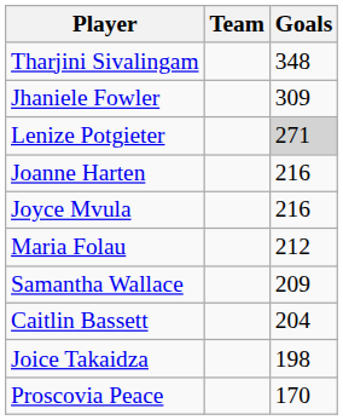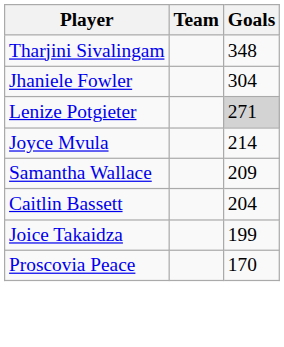 <table class="wikitable sortable">
 <tr>
 <th>Player</th>
 <th>Team</th>
 <th>Goals</th>
 </tr>
 <tr>
 <td><a href='#'>Tharjini Sivalingam</a></td>
 <td></td>
 <td>348</td>
 </tr>
 <tr>
 <td><a href='#'>Jhaniele Fowler</a></td>
 <td></td>
-<td>309</td>
+<td>304</td>
 </tr>
 <tr>
 <td><a href='#'>Lenize Potgieter</a></td>
 <td></td>
 <td style="background: lightgrey;">271</td>
 </tr>
 <tr>
-<td><a href='#'>Joanne Harten</a></td>
-<td></td>
-<td>216</td>
-</tr>
-<tr>
 <td><a href='#'>Joyce Mvula</a></td>
 <td></td>
-<td>216</td>
-</tr>
-<tr>
-<td><a href='#'>Maria Folau</a></td>
-<td></td>
-<td>212</td>
+<td>214</td>
 </tr>
 <tr>
 <td><a href='#'>Samantha Wallace</a></td>
 <td></td>
 <td>209</td>
 </tr>
 <tr>
 <td><a href='#'>Caitlin Bassett</a></td>
 <td></td>
 <td>204</td>
 </tr>
 <tr>
 <td><a href='#'>Joice Takaidza</a></td>
 <td></td>
-<td>198</td>
+<td>199</td>
 </tr>
 <tr>
 <td><a href='#'>Proscovia Peace</a></td>
 <td></td>
 <td>170</td>
 </tr>
 </table>
